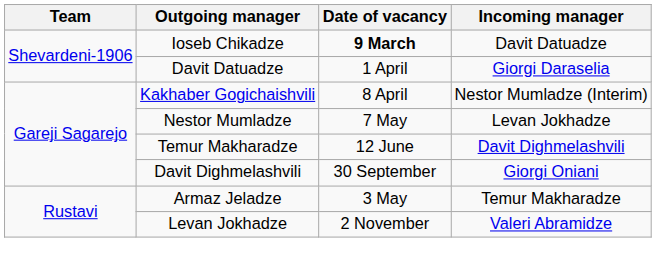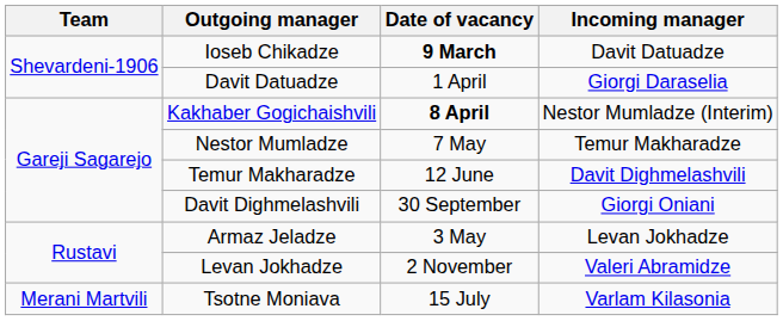 <table class="wikitable sortable" style="text-align:center">
 <tr>
 <th>Team</th>
 <th>Outgoing manager</th>
 <th>Date of vacancy</th>
 <th>Incoming manager</th>
 </tr>
 <tr>
 <td rowspan="2"><a href='#'>Shevardeni-1906</a></td>
 <td>Ioseb Chikadze</td>
 <td><strong>9 March</strong></td>
 <td>Davit Datuadze</td>
 </tr>
 <tr>
 <td>Davit Datuadze</td>
 <td>1 April</td>
 <td><a href='#'>Giorgi Daraselia</a></td>
 </tr>
 <tr>
 <td rowspan="4"><a href='#'>Gareji Sagarejo</a></td>
 <td><a href='#'>Kakhaber Gogichaishvili</a></td>
-<td>8 April</td>
+<td><strong>8 April</strong></td>
 <td>Nestor Mumladze (Interim)</td>
 </tr>
 <tr>
 <td>Nestor Mumladze</td>
 <td>7 May</td>
-<td>Levan Jokhadze</td>
+<td>Temur Makharadze</td>
 </tr>
 <tr>
 <td>Temur Makharadze</td>
 <td>12 June</td>
 <td><a href='#'>Davit Dighmelashvili</a></td>
 </tr>
 <tr>
 <td>Davit Dighmelashvili</td>
 <td>30 September</td>
 <td><a href='#'>Giorgi Oniani</a></td>
 </tr>
 <tr>
 <td rowspan="2"><a href='#'>Rustavi</a></td>
 <td>Armaz Jeladze</td>
 <td>3 May</td>
-<td>Temur Makharadze</td>
+<td>Levan Jokhadze</td>
 </tr>
 <tr>
 <td>Levan Jokhadze</td>
 <td>2 November</td>
 <td><a href='#'>Valeri Abramidze</a></td>
 </tr>
+<tr>
+<td><a href='#'>Merani Martvili</a></td>
+<td>Tsotne Moniava</td>
+<td>15 July</td>
+<td><a href='#'>Varlam Kilasonia</a></td>
+</tr>
 </table>
